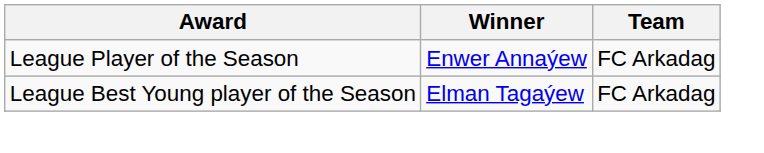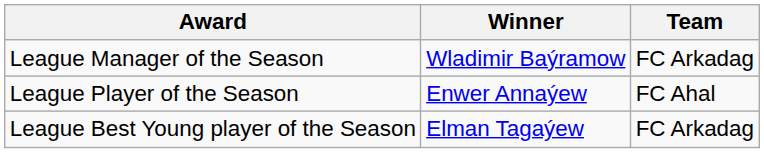 <table class="wikitable">
 <tr>
 <th>Award</th>
 <th>Winner</th>
 <th>Team</th>
 </tr>
 <tr>
+<td>League Manager of the Season</td>
+<td> <a href='#'>Wladimir Baýramow</a></td>
+<td>FC Arkadag</td>
+</tr>
+<tr>
 <td>League Player of the Season</td>
 <td> <a href='#'>Enwer Annaýew</a></td>
-<td>FC Arkadag</td>
+<td>FC Ahal</td>
 </tr>
 <tr>
 <td>League Best Young player of the Season</td>
 <td> <a href='#'>Elman Tagaýew</a></td>
 <td>FC Arkadag</td>
 </tr>
 </table>
